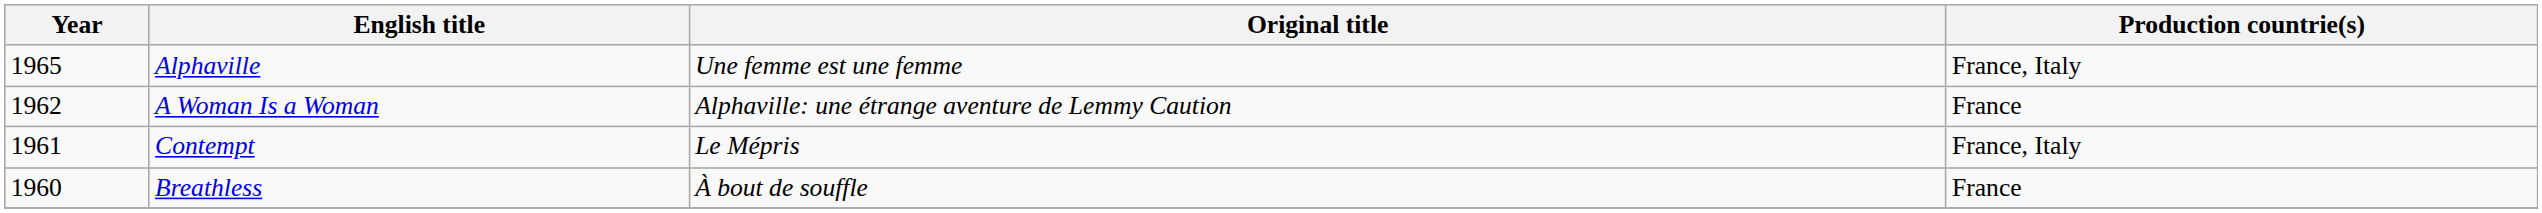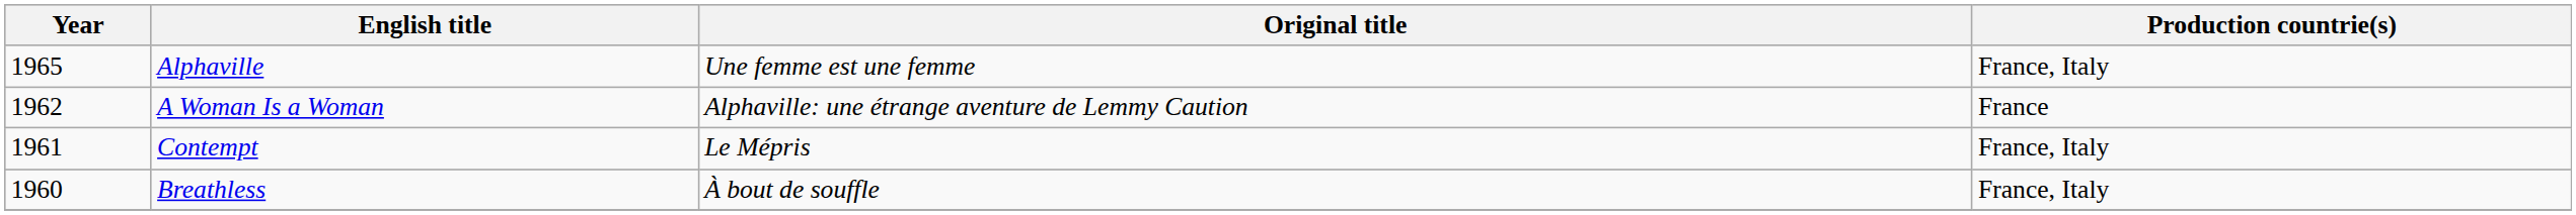 <table class="sortable wikitable" style="width:100%; margin-bottom:4px" cellpadding="5">
 <tr>
 <th scope="col">Year</th>
 <th scope="col">English title</th>
 <th scope="col">Original title</th>
 <th scope="col">Production countrie(s)</th>
 </tr>
 <tr>
 <td>1965</td>
 <td><em><a href='#'>Alphaville</a></em></td>
 <td><em>Une femme est une femme</em></td>
 <td>France, Italy</td>
 </tr>
 <tr>
 <td>1962</td>
 <td><em><a href='#'>A Woman Is a Woman</a></em></td>
 <td><em>Alphaville: une étrange aventure de Lemmy Caution</em></td>
 <td>France</td>
 </tr>
 <tr>
 <td>1961</td>
 <td><em><a href='#'>Contempt</a></em></td>
 <td><em>Le Mépris</em></td>
 <td>France, Italy</td>
 </tr>
 <tr>
 <td>1960</td>
 <td><em><a href='#'>Breathless</a></em></td>
 <td><em>À bout de souffle</em></td>
-<td>France</td>
+<td>France, Italy</td>
 </tr>
 <tr>
 </tr>
 </table>
